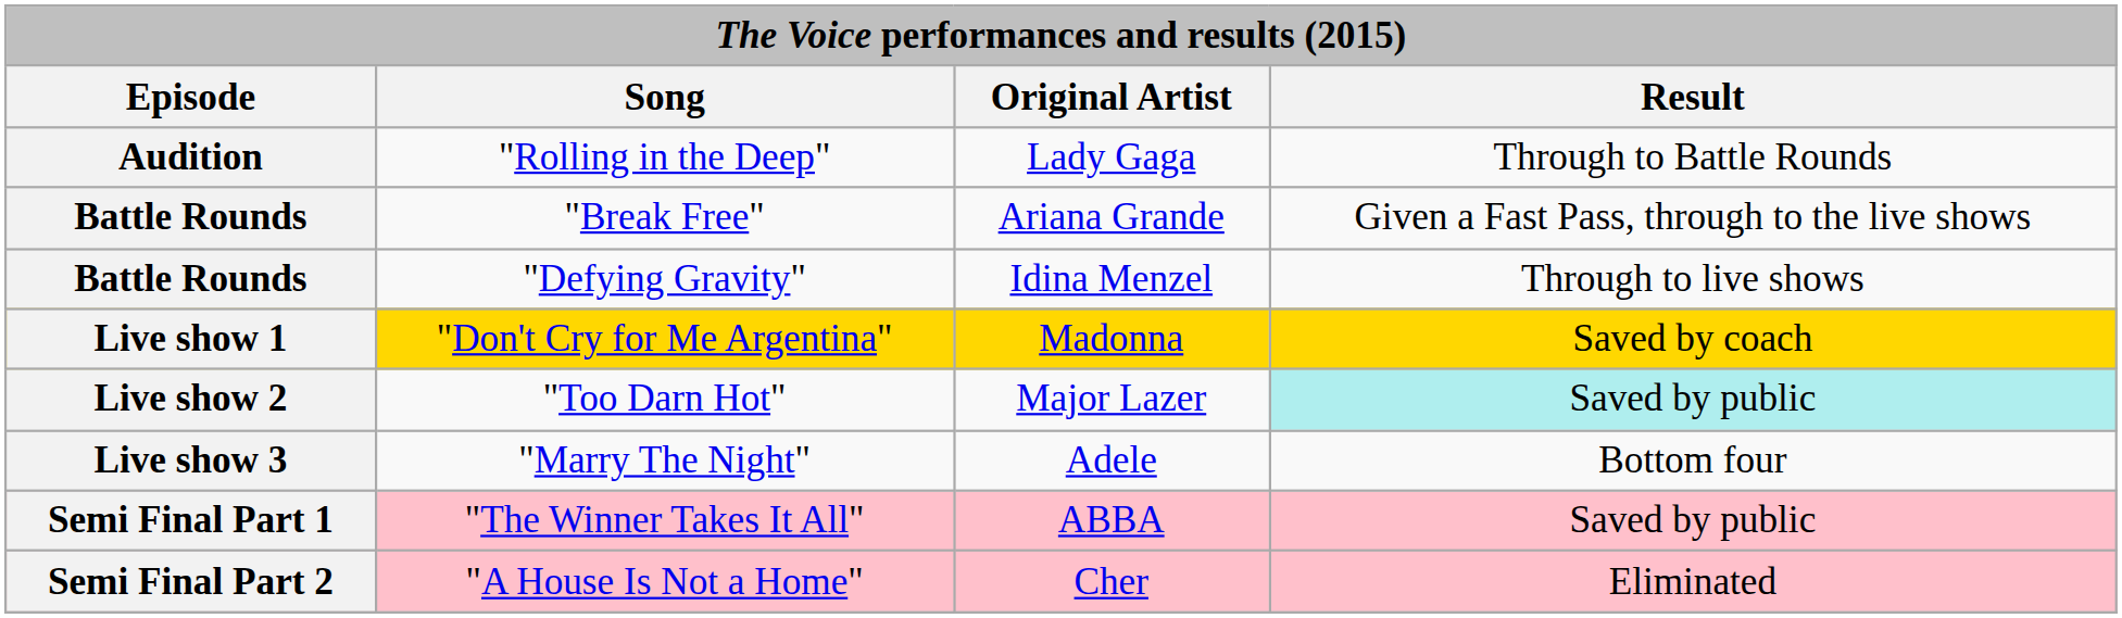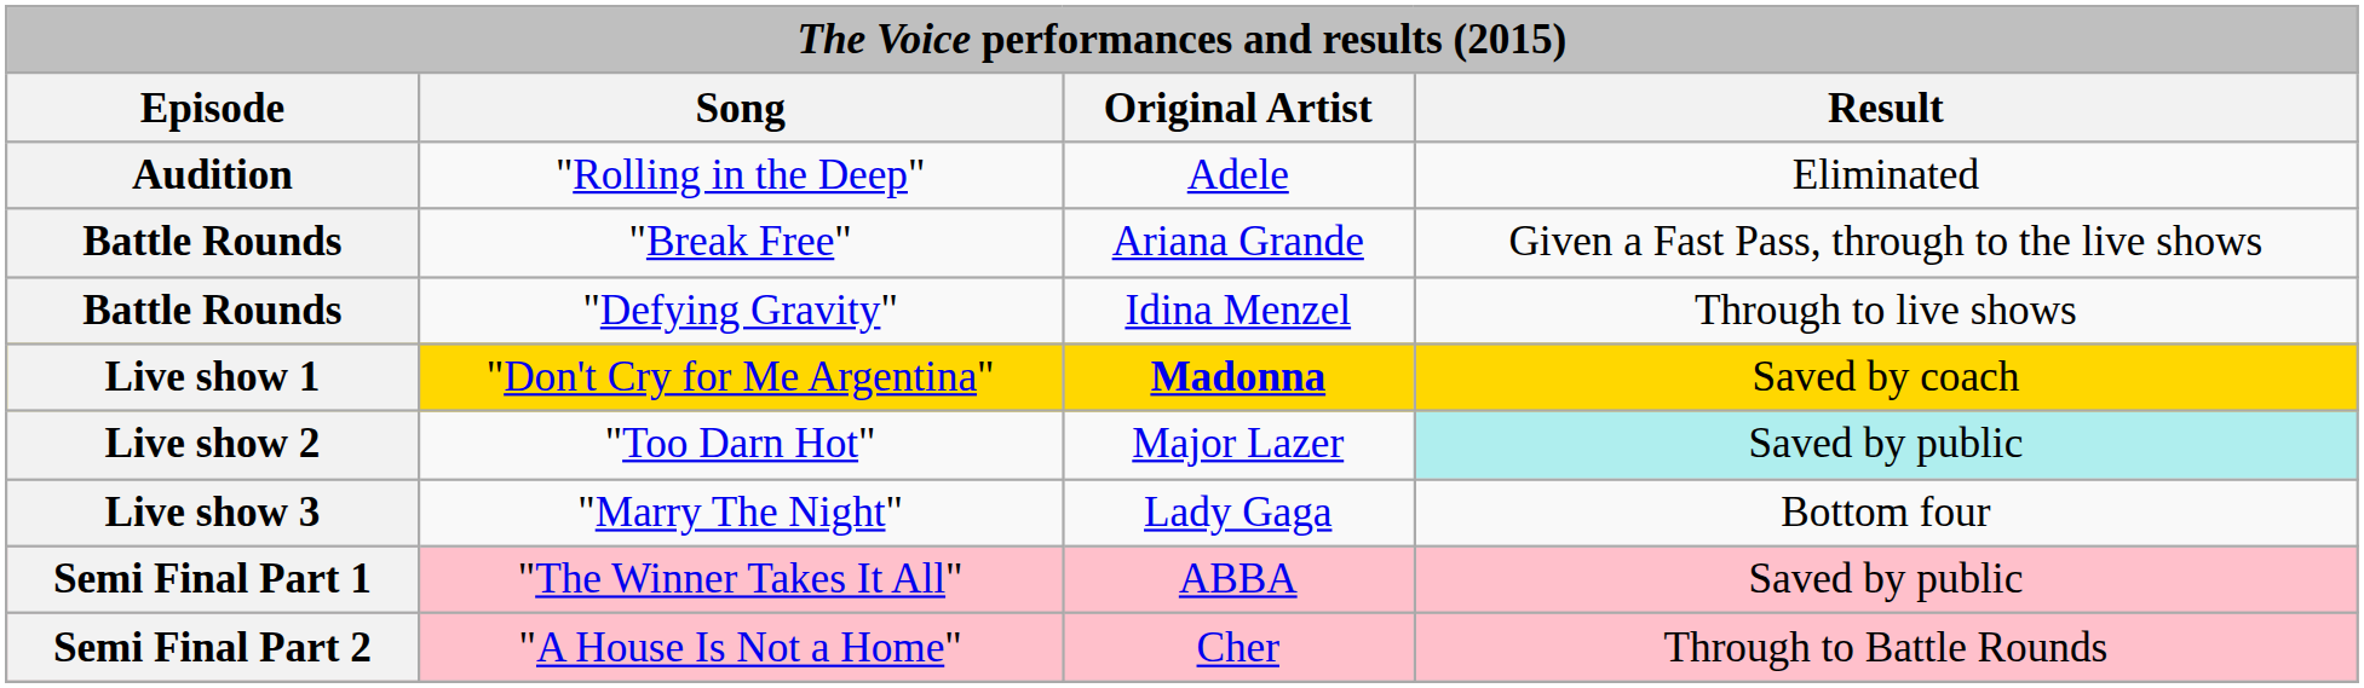 <table class="wikitable collapsible collapsed" style="width:100%; margin:1em auto 1em auto; text-align:center;">
 <tr>
 <th colspan="4" style="background:#BFBFBF;"><em>The Voice</em> performances and results (2015)</th>
 </tr>
 <tr>
 <th scope="col">Episode</th>
 <th scope="col">Song</th>
 <th scope="col">Original Artist</th>
 <th scope="col">Result</th>
 </tr>
 <tr>
 <th>Audition</th>
 <td>"<a href='#'>Rolling in the Deep</a>"</td>
-<td><a href='#'>Lady Gaga</a></td>
-<td>Through to Battle Rounds</td>
+<td><a href='#'>Adele</a></td>
+<td>Eliminated</td>
 </tr>
 <tr>
 <th>Battle Rounds</th>
 <td>"<a href='#'>Break Free</a>"</td>
 <td><a href='#'>Ariana Grande</a></td>
 <td>Given a Fast Pass, through to the live shows</td>
 </tr>
 <tr>
 <th>Battle Rounds</th>
 <td>"<a href='#'>Defying Gravity</a>"</td>
 <td><a href='#'>Idina Menzel</a></td>
 <td>Through to live shows</td>
 </tr>
 <tr style="background:gold;">
 <th>Live show 1</th>
 <td>"<a href='#'>Don't Cry for Me Argentina</a>"</td>
-<td><a href='#'>Madonna</a></td>
+<td><strong><a href='#'>Madonna</a></strong></td>
 <td>Saved by coach</td>
 </tr>
 <tr>
 <th>Live show 2</th>
 <td>"<a href='#'>Too Darn Hot</a>"</td>
 <td><a href='#'>Major Lazer</a></td>
 <td style="background: paleturquoise;">Saved by public</td>
 </tr>
 <tr>
 <th>Live show 3</th>
 <td>"<a href='#'>Marry The Night</a>"</td>
-<td><a href='#'>Adele</a></td>
+<td><a href='#'>Lady Gaga</a></td>
 <td>Bottom four</td>
 </tr>
 <tr style="background:pink;">
 <th>Semi Final Part 1</th>
 <td>"<a href='#'>The Winner Takes It All</a>"</td>
 <td><a href='#'>ABBA</a></td>
 <td>Saved by public</td>
 </tr>
 <tr style="background:pink;">
 <th>Semi Final Part 2</th>
 <td>"<a href='#'>A House Is Not a Home</a>"</td>
 <td><a href='#'>Cher</a></td>
-<td>Eliminated</td>
+<td>Through to Battle Rounds</td>
 </tr>
 <tr>
 </tr>
 </table>
